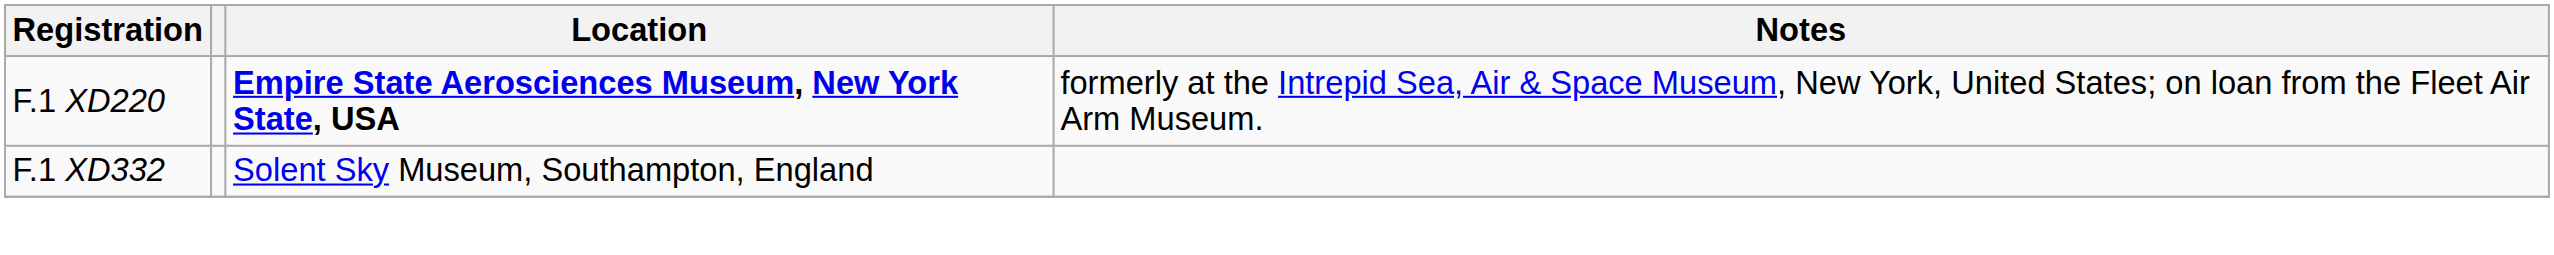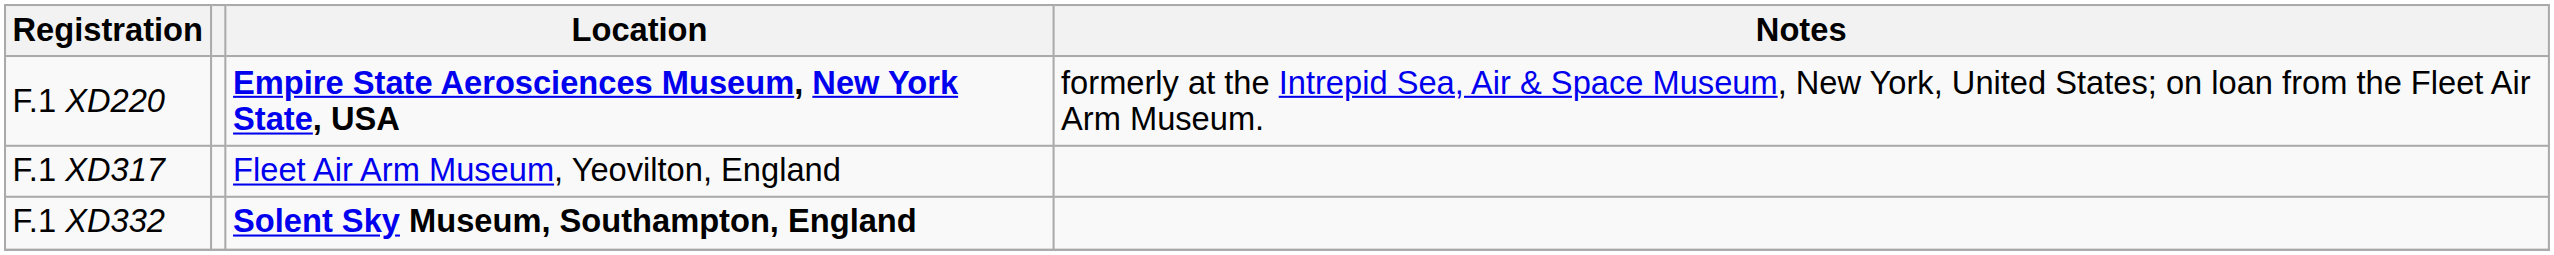 <table class="wikitable">
 <tr>
 <th>Registration</th>
 <th></th>
 <th>Location</th>
 <th>Notes</th>
 </tr>
 <tr>
 <td>F.1 <em>XD220</em></td>
 <td></td>
 <td><strong><a href='#'>Empire State Aerosciences Museum</a>, <a href='#'>New York State</a>, USA</strong></td>
 <td>formerly at the <a href='#'>Intrepid Sea, Air & Space Museum</a>, New York, United States; on loan from the Fleet Air Arm Museum.</td>
 </tr>
 <tr>
+<td>F.1 <em>XD317</em></td>
+<td></td>
+<td><a href='#'>Fleet Air Arm Museum</a>, Yeovilton, England</td>
+<td></td>
+</tr>
+<tr>
 <td>F.1 <em>XD332</em></td>
 <td></td>
-<td><a href='#'>Solent Sky</a> Museum, Southampton, England</td>
+<td><strong><a href='#'>Solent Sky</a> Museum, Southampton, England</strong></td>
 <td></td>
 </tr>
 <tr>
 </tr>
 </table>
